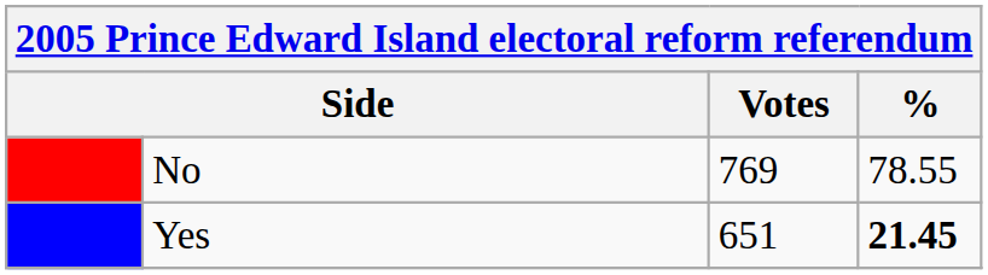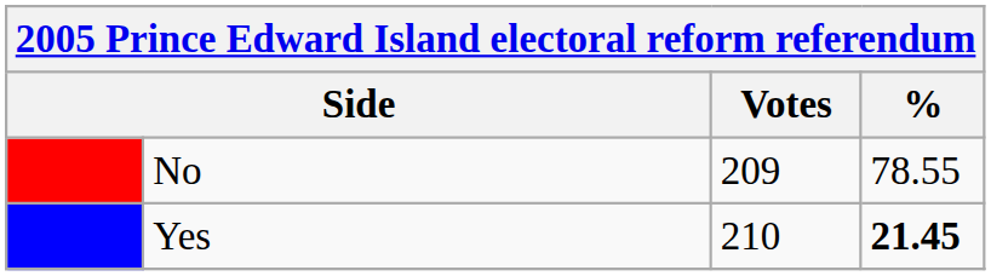 <table class="wikitable" style="font-size: 95%; clear:both">
 <tr style="background-color:#E9E9E9">
 <th colspan=4><a href='#'>2005 Prince Edward Island electoral reform referendum</a></th>
 </tr>
 <tr style="background-color:#E9E9E9">
 <th colspan=2 style="width: 130px">Side</th>
 <th style="width: 50px">Votes</th>
 <th style="width: 40px">%</th>
 </tr>
 <tr>
 <td bgcolor="red"></td>
 <td>No</td>
-<td>769</td>
+<td>209</td>
 <td>78.55</td>
 </tr>
 <tr>
 <td bgcolor="blue"></td>
 <td>Yes</td>
-<td>651</td>
+<td>210</td>
 <td><strong>21.45</strong></td>
 </tr>
 <tr>
 </tr>
 </table>
